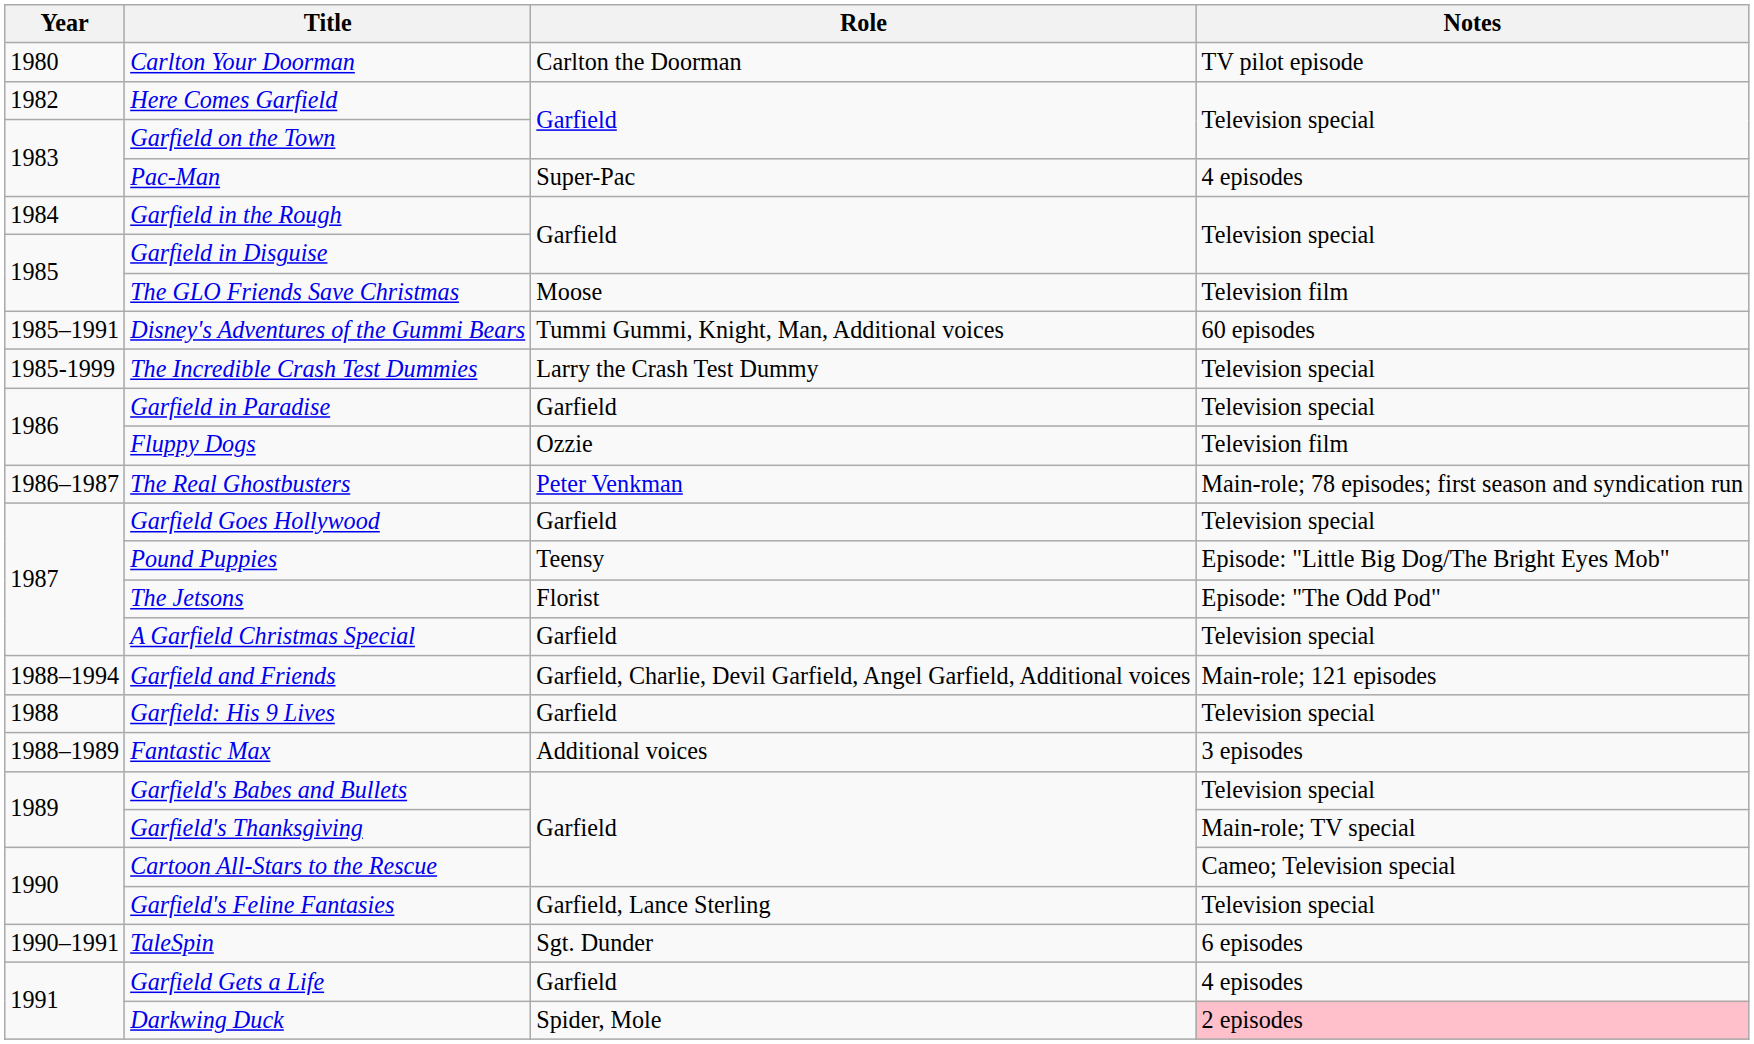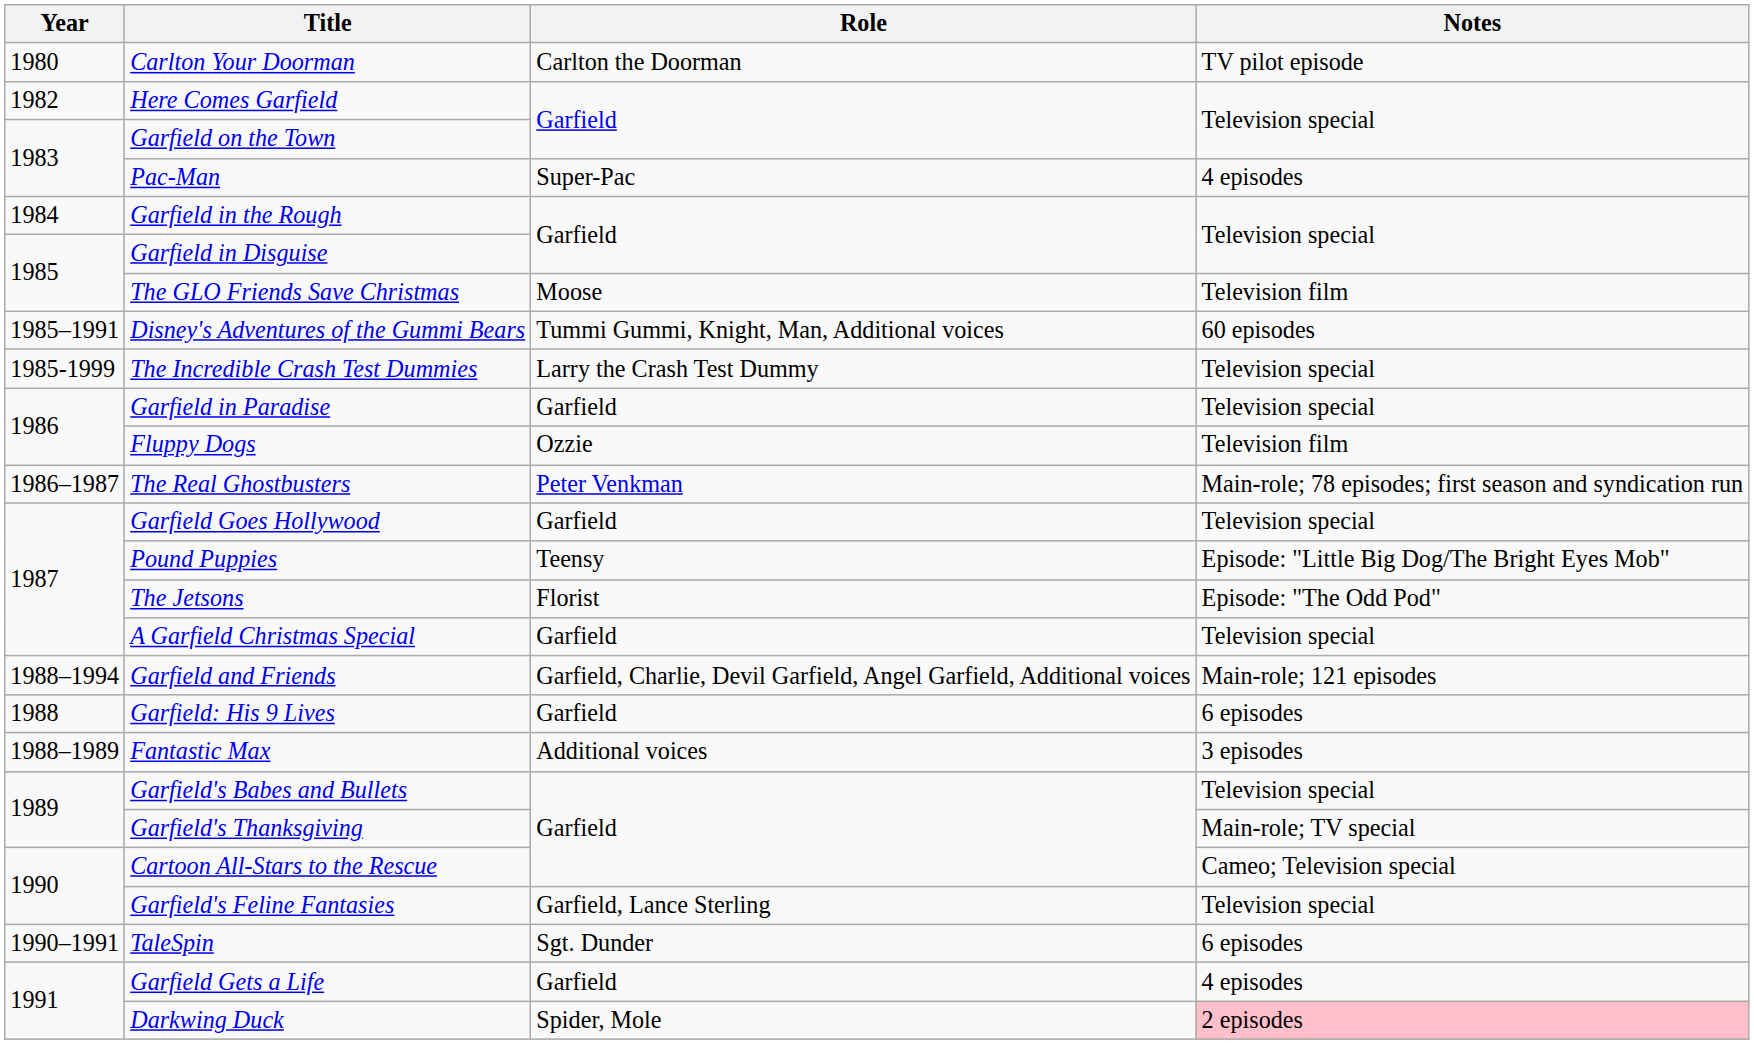 <table class="wikitable sortable">
 <tr>
 <th>Year</th>
 <th>Title</th>
 <th>Role</th>
 <th class="unsortable">Notes</th>
 </tr>
 <tr>
 <td>1980</td>
 <td><em><a href='#'>Carlton Your Doorman</a></em></td>
 <td>Carlton the Doorman</td>
 <td>TV pilot episode</td>
 </tr>
 <tr>
 <td>1982</td>
 <td><em><a href='#'>Here Comes Garfield</a></em></td>
 <td rowspan=2><a href='#'>Garfield</a></td>
 <td rowspan=2>Television special</td>
 </tr>
 <tr>
 <td rowspan=2>1983</td>
 <td><em><a href='#'>Garfield on the Town</a></em></td>
 </tr>
 <tr>
 <td><em><a href='#'>Pac-Man</a></em></td>
 <td>Super-Pac</td>
 <td>4 episodes</td>
 </tr>
 <tr>
 <td>1984</td>
 <td><em><a href='#'>Garfield in the Rough</a></em></td>
 <td rowspan=2>Garfield</td>
 <td rowspan=2>Television special</td>
 </tr>
 <tr>
 <td rowspan=2>1985</td>
 <td><em><a href='#'>Garfield in Disguise</a></em></td>
 </tr>
 <tr>
 <td><em><a href='#'>The GLO Friends Save Christmas</a></em></td>
 <td>Moose</td>
 <td>Television film</td>
 </tr>
 <tr>
 <td>1985–1991</td>
 <td><em><a href='#'>Disney's Adventures of the Gummi Bears</a></em></td>
 <td>Tummi Gummi, Knight, Man, Additional voices</td>
 <td>60 episodes</td>
 </tr>
 <tr>
 <td>1985-1999</td>
 <td><em><a href='#'>The Incredible Crash Test Dummies</a></em></td>
 <td>Larry the Crash Test Dummy</td>
 <td>Television special</td>
 </tr>
 <tr>
 <td rowspan=2>1986</td>
 <td><em><a href='#'>Garfield in Paradise</a></em></td>
 <td>Garfield</td>
 <td>Television special</td>
 </tr>
 <tr>
 <td><em><a href='#'>Fluppy Dogs</a></em></td>
 <td>Ozzie</td>
 <td>Television film</td>
 </tr>
 <tr>
 <td>1986–1987</td>
 <td><em><a href='#'>The Real Ghostbusters</a></em></td>
 <td><a href='#'>Peter Venkman</a></td>
 <td>Main-role; 78 episodes; first season and syndication run</td>
 </tr>
 <tr>
 <td rowspan=4>1987</td>
 <td><em><a href='#'>Garfield Goes Hollywood</a></em></td>
 <td>Garfield</td>
 <td>Television special</td>
 </tr>
 <tr>
 <td><em><a href='#'>Pound Puppies</a></em></td>
 <td>Teensy</td>
 <td>Episode: "Little Big Dog/The Bright Eyes Mob"</td>
 </tr>
 <tr>
 <td><em><a href='#'>The Jetsons</a></em></td>
 <td>Florist</td>
 <td>Episode: "The Odd Pod"</td>
 </tr>
 <tr>
 <td><em><a href='#'>A Garfield Christmas Special</a></em></td>
 <td>Garfield</td>
 <td>Television special</td>
 </tr>
 <tr>
 <td>1988–1994</td>
 <td><em><a href='#'>Garfield and Friends</a></em></td>
 <td>Garfield, Charlie, Devil Garfield, Angel Garfield, Additional voices</td>
 <td>Main-role; 121 episodes</td>
 </tr>
 <tr>
 <td>1988</td>
 <td><em><a href='#'>Garfield: His 9 Lives</a></em></td>
 <td>Garfield</td>
-<td>Television special</td>
+<td>6 episodes</td>
 </tr>
 <tr>
 <td>1988–1989</td>
 <td><em><a href='#'>Fantastic Max</a></em></td>
 <td>Additional voices</td>
 <td>3 episodes</td>
 </tr>
 <tr>
 <td rowspan=2>1989</td>
 <td><em><a href='#'>Garfield's Babes and Bullets</a></em></td>
 <td rowspan=3>Garfield</td>
 <td>Television special</td>
 </tr>
 <tr>
 <td><em><a href='#'>Garfield's Thanksgiving</a></em></td>
 <td>Main-role; TV special</td>
 </tr>
 <tr>
 <td rowspan=2>1990</td>
 <td><em><a href='#'>Cartoon All-Stars to the Rescue</a></em></td>
 <td>Cameo; Television special</td>
 </tr>
 <tr>
 <td><em><a href='#'>Garfield's Feline Fantasies</a></em></td>
 <td>Garfield, Lance Sterling</td>
 <td>Television special</td>
 </tr>
 <tr>
 <td>1990–1991</td>
 <td><em><a href='#'>TaleSpin</a></em></td>
 <td>Sgt. Dunder</td>
 <td>6 episodes</td>
 </tr>
 <tr>
 <td rowspan=3>1991</td>
 <td><em><a href='#'>Garfield Gets a Life</a></em></td>
 <td>Garfield</td>
 <td>4 episodes</td>
 </tr>
 <tr>
 <td><em><a href='#'>Darkwing Duck</a></em></td>
 <td>Spider, Mole</td>
 <td style="background: pink;">2 episodes</td>
 </tr>
 </table>
